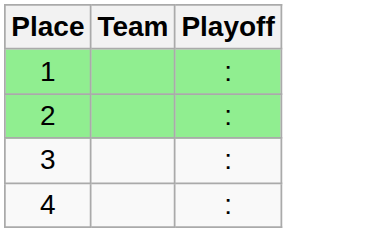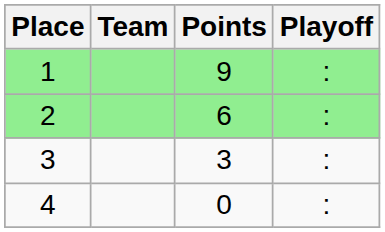 <table class="wikitable">
 <tr>
 <th>Place</th>
 <th>Team</th>
+<th>Points</th>
 <th>Playoff</th>
 </tr>
 <tr style="background: lightgreen">
 <td align="center">1</td>
 <td></td>
+<td align="center">9</td>
 <td align="center">:</td>
 </tr>
 <tr style="background: lightgreen">
 <td align="center">2</td>
 <td></td>
+<td align="center">6</td>
 <td align="center">:</td>
 </tr>
 <tr>
 <td align="center">3</td>
 <td></td>
+<td align="center">3</td>
 <td align="center">:</td>
 </tr>
 <tr>
 <td align="center">4</td>
 <td></td>
+<td align="center">0</td>
 <td align="center">:</td>
 </tr>
 </table>
